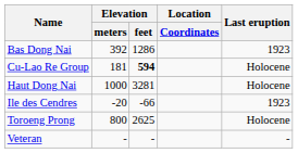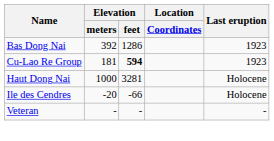 <table class="wikitable">
 <tr>
 <th rowspan="2">Name</th>
 <th colspan ="2">Elevation</th>
 <th>Location</th>
 <th rowspan="2">Last eruption</th>
 </tr>
 <tr>
 <th>meters</th>
 <th>feet</th>
 <th><a href='#'>Coordinates</a></th>
 </tr>
 <tr align="right">
 <td align="left"><a href='#'>Bas Dong Nai</a></td>
 <td>392</td>
 <td>1286</td>
 <td></td>
 <td>1923</td>
 </tr>
 <tr align="right">
 <td align="left"><a href='#'>Cu-Lao Re Group</a></td>
 <td>181</td>
 <td><strong>594</strong></td>
 <td></td>
-<td>Holocene</td>
+<td>1923</td>
 </tr>
 <tr align="right">
 <td align="left"><a href='#'>Haut Dong Nai</a></td>
 <td>1000</td>
 <td>3281</td>
 <td></td>
 <td>Holocene</td>
 </tr>
 <tr align="right">
 <td align="left"><a href='#'>Ile des Cendres</a></td>
 <td>-20</td>
 <td>-66</td>
 <td></td>
-<td>1923</td>
-</tr>
-<tr align="right">
-<td align="left"><a href='#'>Toroeng Prong</a></td>
-<td>800</td>
-<td>2625</td>
-<td></td>
 <td>Holocene</td>
 </tr>
 <tr align="right">
 <td align="left"><a href='#'>Veteran</a></td>
 <td>-</td>
 <td>-</td>
 <td></td>
 <td>-</td>
 </tr>
 </table>
